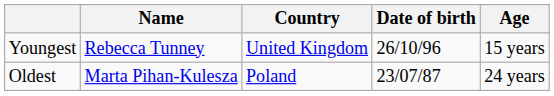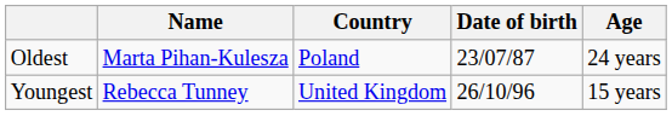 <table class="wikitable">
 <tr>
 <th></th>
 <th>Name</th>
 <th>Country</th>
 <th>Date of birth</th>
 <th>Age</th>
 </tr>
 <tr>
+<td>Oldest</td>
+<td><a href='#'>Marta Pihan-Kulesza</a></td>
+<td> <a href='#'>Poland</a></td>
+<td>23/07/87</td>
+<td>24 years</td>
+</tr>
+<tr>
 <td>Youngest</td>
 <td><a href='#'>Rebecca Tunney</a></td>
 <td>  <a href='#'>United Kingdom</a></td>
 <td>26/10/96</td>
 <td>15 years</td>
 </tr>
-<tr>
-<td>Oldest</td>
-<td><a href='#'>Marta Pihan-Kulesza</a></td>
-<td> <a href='#'>Poland</a></td>
-<td>23/07/87</td>
-<td>24 years</td>
-</tr>
 </table>
